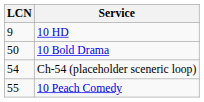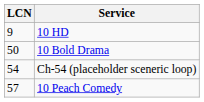 <table class="wikitable">
 <tr>
 <th>LCN</th>
 <th>Service</th>
 </tr>
 <tr>
 <td>9</td>
 <td><a href='#'>10 HD</a></td>
 </tr>
 <tr>
 <td>50</td>
 <td><a href='#'>10 Bold Drama</a></td>
 </tr>
 <tr>
 <td>54</td>
 <td>Ch-54 (placeholder sceneric loop)</td>
 </tr>
 <tr>
-<td>55</td>
+<td>57</td>
 <td><a href='#'>10 Peach Comedy</a></td>
 </tr>
 </table>
